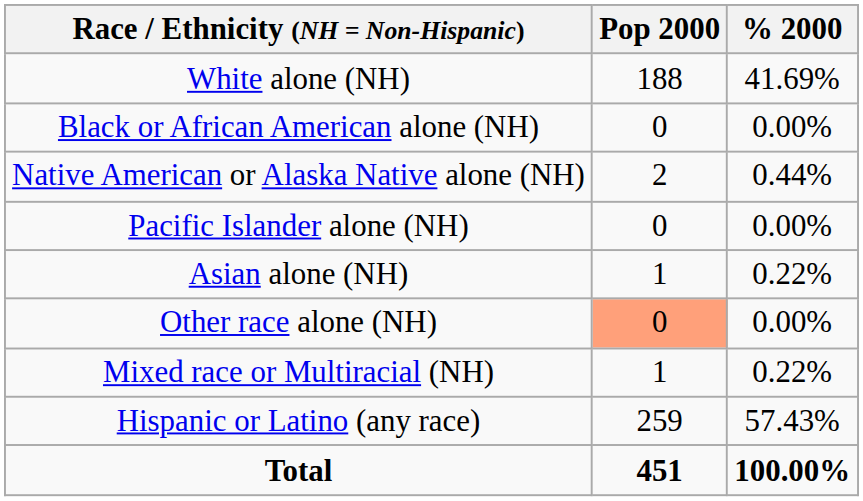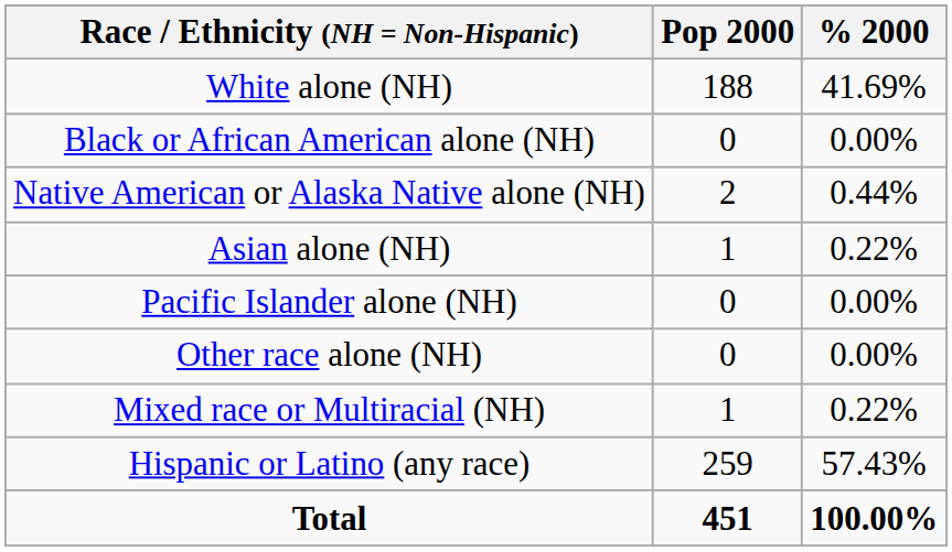 <table class="wikitable" style="text-align:center;">
 <tr>
 <th>Race / Ethnicity <small>(<em>NH = Non-Hispanic</em>)</small></th>
 <th>Pop 2000</th>
 <th>% 2000</th>
 </tr>
 <tr>
 <td><a href='#'>White</a> alone (NH)</td>
 <td>188</td>
 <td>41.69%</td>
 </tr>
 <tr>
 <td><a href='#'>Black or African American</a> alone (NH)</td>
 <td>0</td>
 <td>0.00%</td>
 </tr>
 <tr>
 <td><a href='#'>Native American</a> or <a href='#'>Alaska Native</a> alone (NH)</td>
 <td>2</td>
 <td>0.44%</td>
 </tr>
 <tr>
+<td><a href='#'>Asian</a> alone (NH)</td>
+<td>1</td>
+<td>0.22%</td>
+</tr>
+<tr>
 <td><a href='#'>Pacific Islander</a> alone (NH)</td>
 <td>0</td>
 <td>0.00%</td>
 </tr>
 <tr>
-<td><a href='#'>Asian</a> alone (NH)</td>
-<td>1</td>
-<td>0.22%</td>
-</tr>
-<tr>
 <td><a href='#'>Other race</a> alone (NH)</td>
-<td style="background: lightsalmon;">0</td>
+<td>0</td>
 <td>0.00%</td>
 </tr>
 <tr>
 <td><a href='#'>Mixed race or Multiracial</a> (NH)</td>
 <td>1</td>
 <td>0.22%</td>
 </tr>
 <tr>
 <td><a href='#'>Hispanic or Latino</a> (any race)</td>
 <td>259</td>
 <td>57.43%</td>
 </tr>
 <tr>
 <td><strong>Total</strong></td>
 <td><strong>451</strong></td>
 <td><strong>100.00%</strong></td>
 </tr>
 </table>
